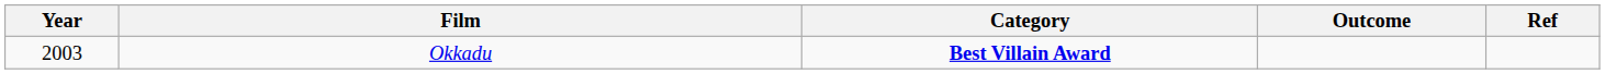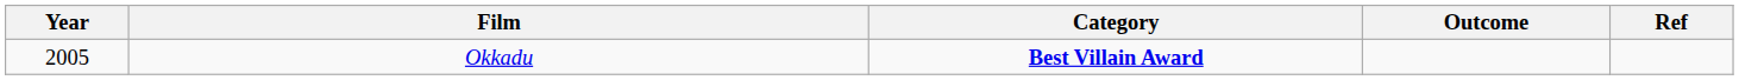 <table class="wikitable" style="width:100%;">
 <tr>
 <th width=5%>Year</th>
 <th style="width:30%;">Film</th>
 <th style="width:20%;">Category</th>
 <th style="width:10%;">Outcome</th>
 <th style="width:5%;">Ref</th>
 </tr>
 <tr>
-<td style="text-align:center;">2003</td>
+<td style="text-align:center;">2005</td>
 <td style="text-align:center;"><em><a href='#'>Okkadu</a></em></td>
 <td style="text-align:center;"><strong><a href='#'>Best Villain Award</a></strong></td>
 <td></td>
 <td></td>
 </tr>
 </table>
